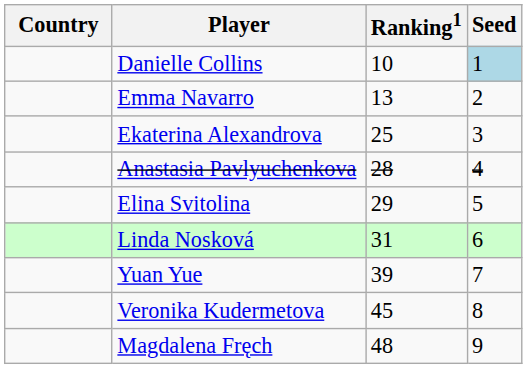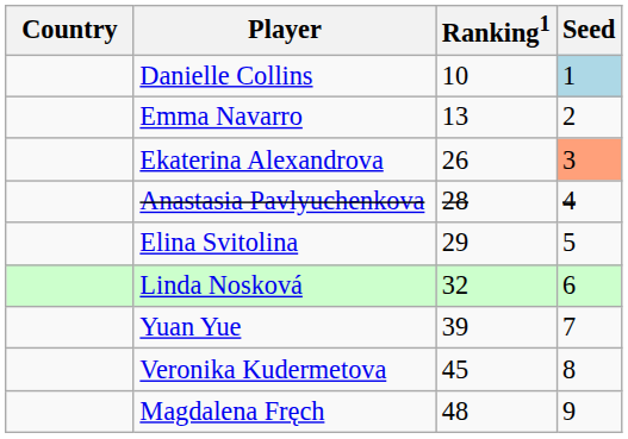 <table class="sortable wikitable">
 <tr>
 <th width="70">Country</th>
 <th width="175">Player</th>
 <th>Ranking<sup>1</sup></th>
 <th>Seed</th>
 </tr>
 <tr>
 <td></td>
 <td><a href='#'>Danielle Collins</a></td>
 <td>10</td>
 <td style="background: lightblue;">1</td>
 </tr>
 <tr>
 <td></td>
 <td><a href='#'>Emma Navarro</a></td>
 <td>13</td>
 <td>2</td>
 </tr>
 <tr>
 <td></td>
 <td><a href='#'>Ekaterina Alexandrova</a></td>
-<td>25</td>
-<td>3</td>
+<td>26</td>
+<td style="background: lightsalmon;">3</td>
 </tr>
 <tr>
 <td></td>
 <td><s><a href='#'>Anastasia Pavlyuchenkova</a></s></td>
 <td><s>28</s></td>
 <td><s>4</s></td>
 </tr>
 <tr>
 <td></td>
 <td><a href='#'>Elina Svitolina</a></td>
 <td>29</td>
 <td>5</td>
 </tr>
 <tr style="background:#cfc;">
 <td></td>
 <td><a href='#'>Linda Nosková</a></td>
-<td>31</td>
+<td>32</td>
 <td>6</td>
 </tr>
 <tr>
 <td></td>
 <td><a href='#'>Yuan Yue</a></td>
 <td>39</td>
 <td>7</td>
 </tr>
 <tr>
 <td></td>
 <td><a href='#'>Veronika Kudermetova</a></td>
 <td>45</td>
 <td>8</td>
 </tr>
 <tr>
 <td></td>
 <td><a href='#'>Magdalena Fręch</a></td>
 <td>48</td>
 <td>9</td>
 </tr>
 </table>
